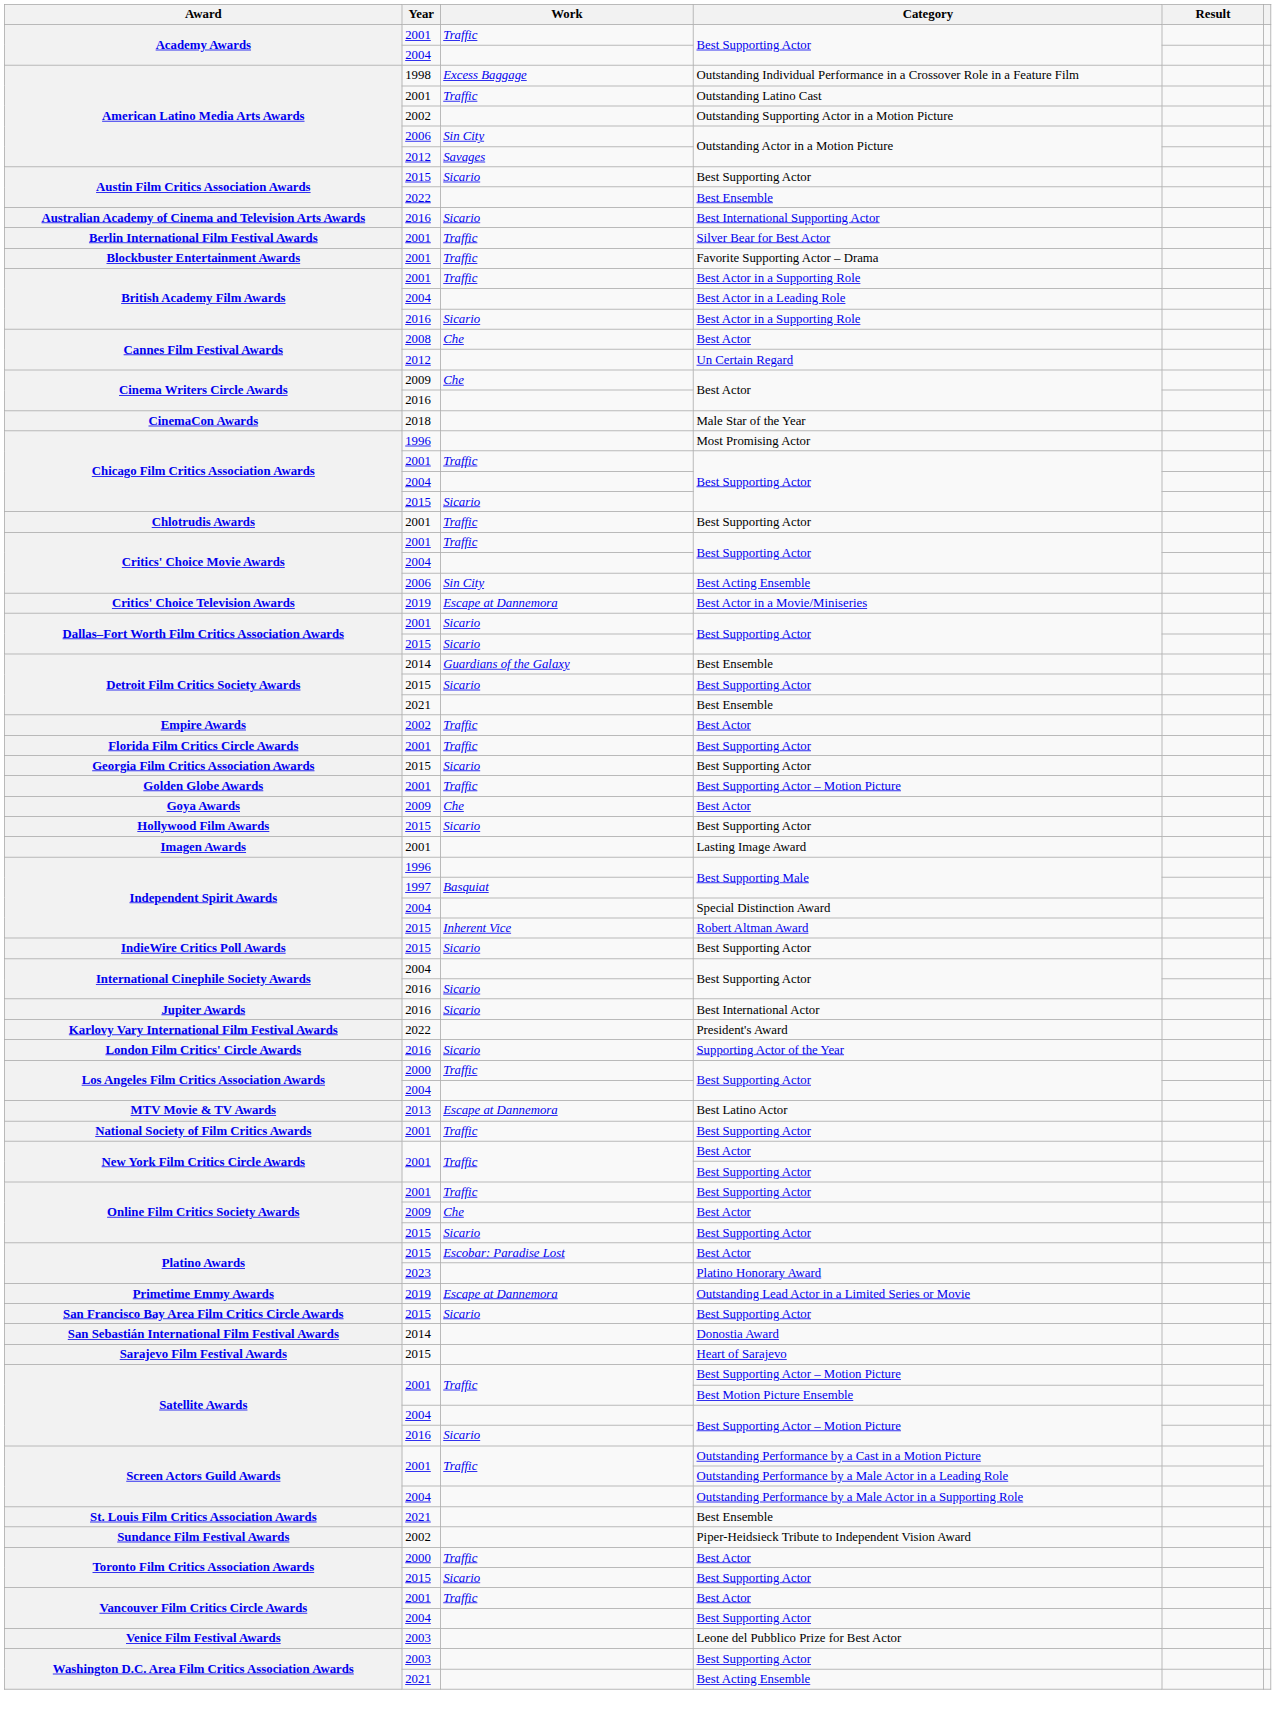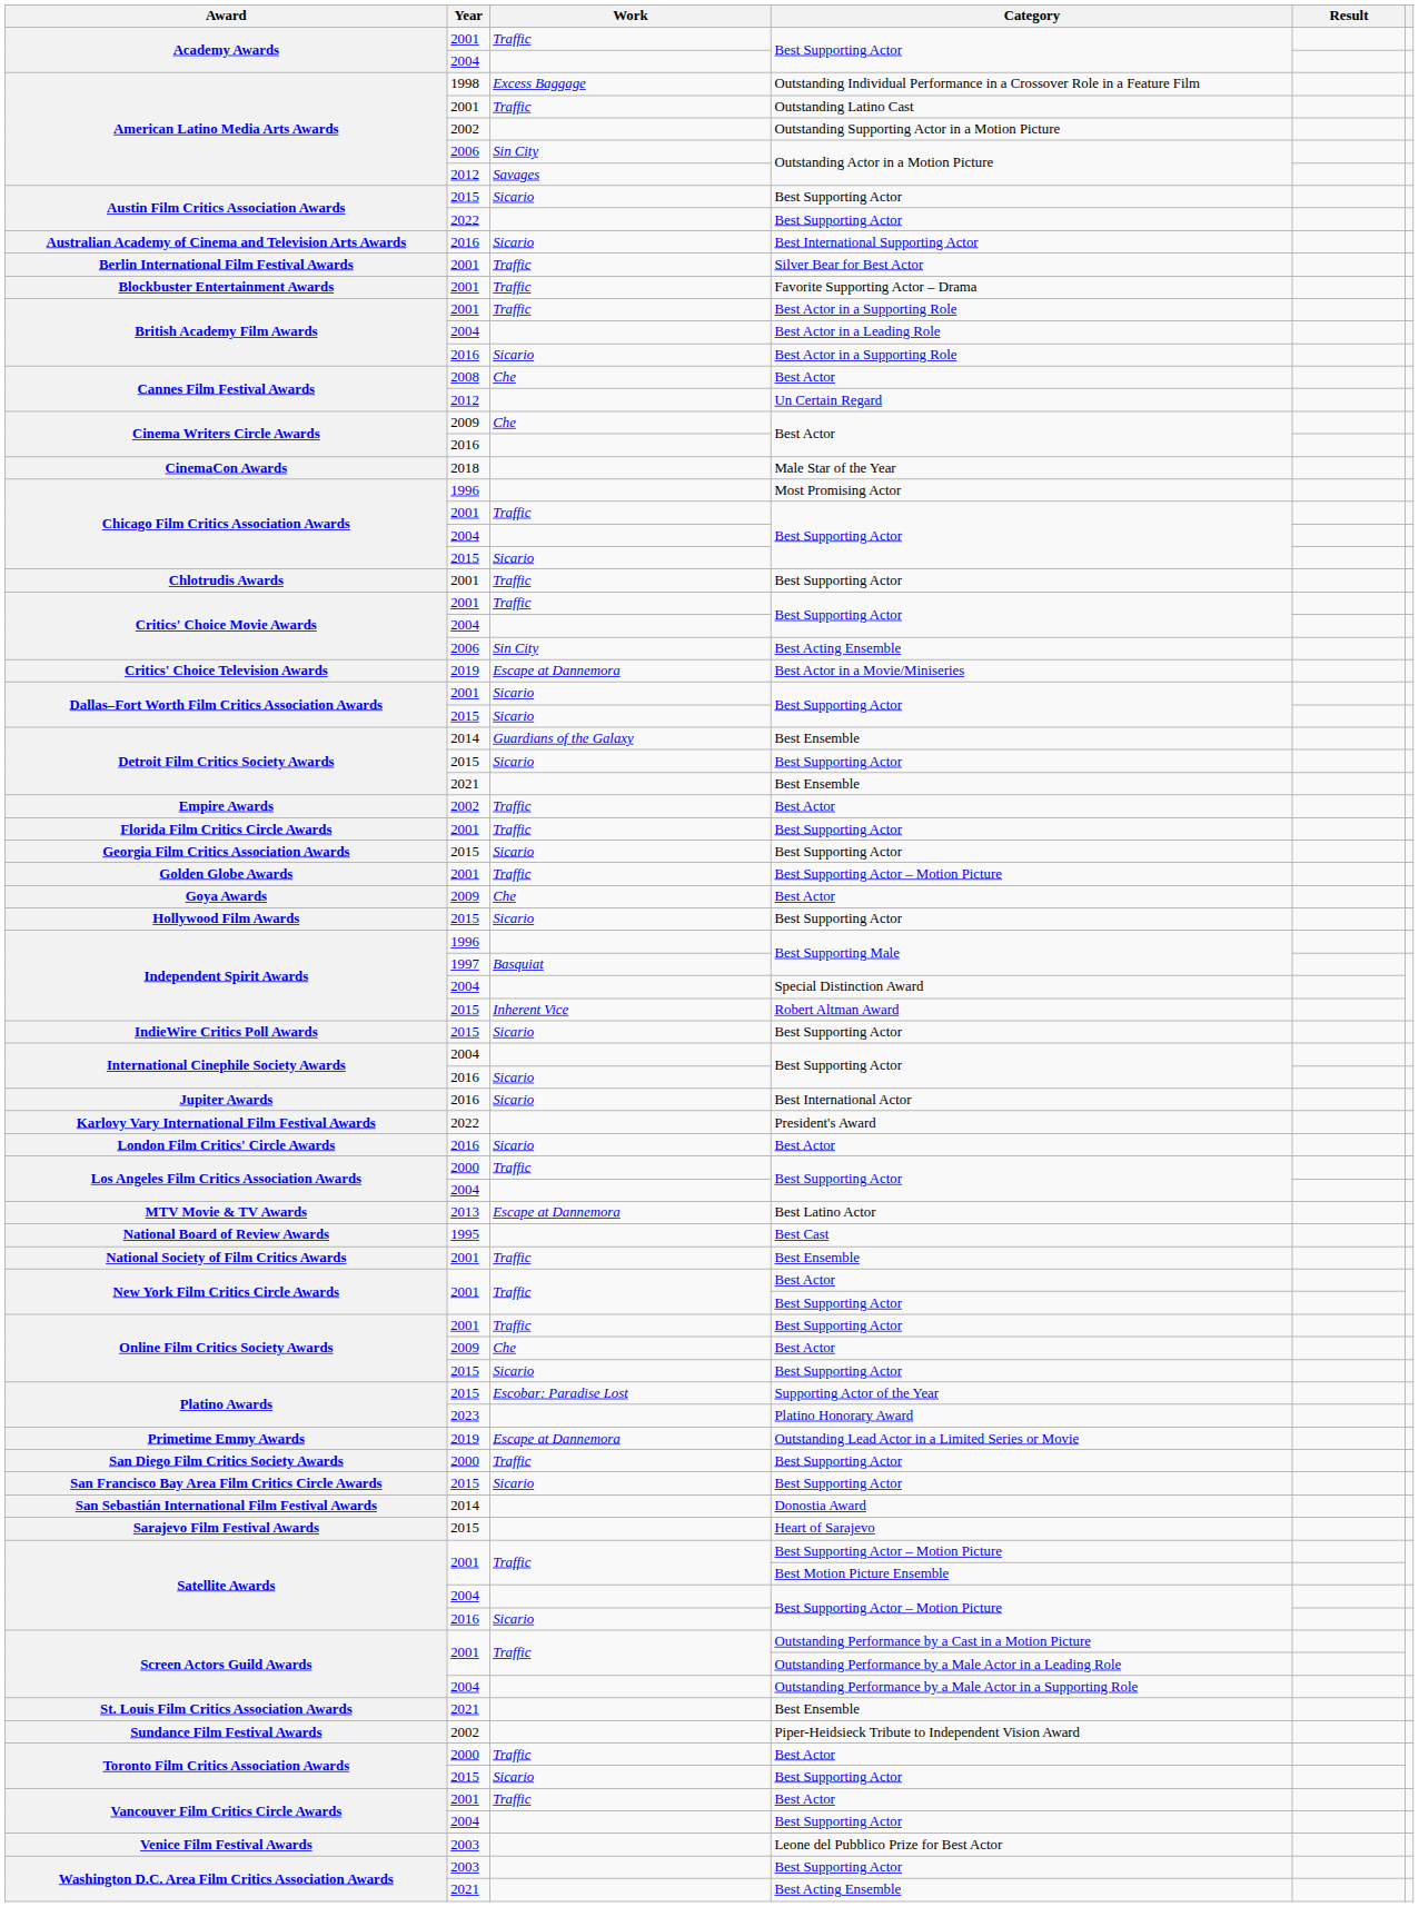 <table class="wikitable sortable plainrowheaders" style="width: 100%;">
 <tr>
 <th scope="col">Award</th>
 <th scope="col">Year</th>
 <th scope="col" style="width: 20%;">Work</th>
 <th scope="col">Category</th>
 <th scope="col" style="width: 8%;">Result</th>
 <th scope="col" class="unsortable"></th>
 </tr>
 <tr>
 <th scope="row" rowspan="2"><a href='#'>Academy Awards</a></th>
 <td><a href='#'>2001</a></td>
 <td><em><a href='#'>Traffic</a></em></td>
 <td rowspan="2"><a href='#'>Best Supporting Actor</a></td>
 <td></td>
 <td style="text-align:center;"></td>
 </tr>
 <tr>
 <td><a href='#'>2004</a></td>
 <td></td>
 <td></td>
 <td style="text-align:center;"></td>
 </tr>
 <tr>
 <th scope="row" rowspan="5"><a href='#'>American Latino Media Arts Awards</a></th>
 <td>1998</td>
 <td><em><a href='#'>Excess Baggage</a></em></td>
 <td>Outstanding Individual Performance in a Crossover Role in a Feature Film</td>
 <td></td>
 <td style="text-align:center;"></td>
 </tr>
 <tr>
 <td>2001</td>
 <td><em><a href='#'>Traffic</a></em></td>
 <td>Outstanding Latino Cast</td>
 <td></td>
 <td style="text-align:center;"></td>
 </tr>
 <tr>
 <td>2002</td>
 <td></td>
 <td>Outstanding Supporting Actor in a Motion Picture</td>
 <td></td>
 <td style="text-align:center;"></td>
 </tr>
 <tr>
 <td><a href='#'>2006</a></td>
 <td><em><a href='#'>Sin City</a></em></td>
 <td rowspan="2">Outstanding Actor in a Motion Picture</td>
 <td></td>
 <td style="text-align:center;"></td>
 </tr>
 <tr>
 <td><a href='#'>2012</a></td>
 <td><em><a href='#'>Savages</a></em></td>
 <td></td>
 <td style="text-align:center;"></td>
 </tr>
 <tr>
 <th scope="row" rowspan="2"><a href='#'>Austin Film Critics Association Awards</a></th>
 <td><a href='#'>2015</a></td>
 <td><em><a href='#'>Sicario</a></em></td>
 <td>Best Supporting Actor</td>
 <td></td>
 <td style="text-align:center;"></td>
 </tr>
 <tr>
 <td><a href='#'>2022</a></td>
 <td></td>
-<td><a href='#'>Best Ensemble</a></td>
+<td><a href='#'>Best Supporting Actor</a></td>
 <td></td>
 <td style="text-align:center;"></td>
 </tr>
 <tr>
 <th scope="row"><a href='#'>Australian Academy of Cinema and Television Arts Awards</a></th>
 <td><a href='#'>2016</a></td>
 <td><em><a href='#'>Sicario</a></em></td>
 <td><a href='#'>Best International Supporting Actor</a></td>
 <td></td>
 <td style="text-align:center;"></td>
 </tr>
 <tr>
 <th scope="row"><a href='#'>Berlin International Film Festival Awards</a></th>
 <td><a href='#'>2001</a></td>
 <td><em><a href='#'>Traffic</a></em></td>
 <td><a href='#'>Silver Bear for Best Actor</a></td>
 <td></td>
 <td style="text-align:center;"></td>
 </tr>
 <tr>
 <th scope="row"><a href='#'>Blockbuster Entertainment Awards</a></th>
 <td><a href='#'>2001</a></td>
 <td><em><a href='#'>Traffic</a></em></td>
 <td>Favorite Supporting Actor – Drama</td>
 <td></td>
 <td style="text-align:center;"></td>
 </tr>
 <tr>
 <th scope="row" rowspan="3"><a href='#'>British Academy Film Awards</a></th>
 <td><a href='#'>2001</a></td>
 <td><em><a href='#'>Traffic</a></em></td>
 <td><a href='#'>Best Actor in a Supporting Role</a></td>
 <td></td>
 <td style="text-align:center;"></td>
 </tr>
 <tr>
 <td><a href='#'>2004</a></td>
 <td></td>
 <td><a href='#'>Best Actor in a Leading Role</a></td>
 <td></td>
 <td style="text-align:center;"></td>
 </tr>
 <tr>
 <td><a href='#'>2016</a></td>
 <td><em><a href='#'>Sicario</a></em></td>
 <td><a href='#'>Best Actor in a Supporting Role</a></td>
 <td></td>
 <td style="text-align:center;"></td>
 </tr>
 <tr>
 <th scope="row" rowspan="2"><a href='#'>Cannes Film Festival Awards</a></th>
 <td><a href='#'>2008</a></td>
 <td><em><a href='#'>Che</a></em></td>
 <td><a href='#'>Best Actor</a></td>
 <td></td>
 <td style="text-align:center;"></td>
 </tr>
 <tr>
 <td><a href='#'>2012</a></td>
 <td></td>
 <td><a href='#'>Un Certain Regard</a></td>
 <td></td>
 <td style="text-align:center;"></td>
 </tr>
 <tr>
 <th scope="row" rowspan="2"><a href='#'>Cinema Writers Circle Awards</a></th>
 <td>2009</td>
 <td><em><a href='#'>Che</a></em></td>
 <td rowspan="2">Best Actor</td>
 <td></td>
 <td style="text-align:center;"></td>
 </tr>
 <tr>
 <td>2016</td>
 <td></td>
 <td></td>
 <td style="text-align:center;"></td>
 </tr>
 <tr>
 <th scope="row"><a href='#'>CinemaCon Awards</a></th>
 <td>2018</td>
 <td></td>
 <td>Male Star of the Year</td>
 <td></td>
 <td style="text-align:center;"></td>
 </tr>
 <tr>
 <th scope="row" rowspan="4"><a href='#'>Chicago Film Critics Association Awards</a></th>
 <td><a href='#'>1996</a></td>
 <td></td>
 <td>Most Promising Actor</td>
 <td></td>
 <td style="text-align:center;"></td>
 </tr>
 <tr>
 <td><a href='#'>2001</a></td>
 <td><em><a href='#'>Traffic</a></em></td>
 <td rowspan="3"><a href='#'>Best Supporting Actor</a></td>
 <td></td>
 <td style="text-align:center;"></td>
 </tr>
 <tr>
 <td><a href='#'>2004</a></td>
 <td></td>
 <td></td>
 <td style="text-align:center;"></td>
 </tr>
 <tr>
 <td><a href='#'>2015</a></td>
 <td><em><a href='#'>Sicario</a></em></td>
 <td></td>
 <td style="text-align:center;"></td>
 </tr>
 <tr>
 <th scope="row"><a href='#'>Chlotrudis Awards</a></th>
 <td>2001</td>
 <td><em><a href='#'>Traffic</a></em></td>
 <td>Best Supporting Actor</td>
 <td></td>
 <td style="text-align:center;"></td>
 </tr>
 <tr>
 <th scope="row" rowspan="3"><a href='#'>Critics' Choice Movie Awards</a></th>
 <td><a href='#'>2001</a></td>
 <td><em><a href='#'>Traffic</a></em></td>
 <td rowspan="2"><a href='#'>Best Supporting Actor</a></td>
 <td></td>
 <td style="text-align:center;"></td>
 </tr>
 <tr>
 <td><a href='#'>2004</a></td>
 <td></td>
 <td></td>
 <td style="text-align:center;"></td>
 </tr>
 <tr>
 <td><a href='#'>2006</a></td>
 <td><em><a href='#'>Sin City</a></em></td>
 <td><a href='#'>Best Acting Ensemble</a></td>
 <td></td>
 <td style="text-align:center;"></td>
 </tr>
 <tr>
 <th scope="row"><a href='#'>Critics' Choice Television Awards</a></th>
 <td><a href='#'>2019</a></td>
 <td><em><a href='#'>Escape at Dannemora</a></em></td>
 <td><a href='#'>Best Actor in a Movie/Miniseries</a></td>
 <td></td>
 <td style="text-align:center;"></td>
 </tr>
 <tr>
 <th scope="row" rowspan="2"><a href='#'>Dallas–Fort Worth Film Critics Association Awards</a></th>
 <td><a href='#'>2001</a></td>
 <td><em><a href='#'>Sicario</a></em></td>
 <td rowspan="2"><a href='#'>Best Supporting Actor</a></td>
 <td></td>
 <td style="text-align:center;"></td>
 </tr>
 <tr>
 <td><a href='#'>2015</a></td>
 <td><em><a href='#'>Sicario</a></em></td>
 <td></td>
 <td style="text-align:center;"></td>
 </tr>
 <tr>
 <th scope="row" rowspan="3"><a href='#'>Detroit Film Critics Society Awards</a></th>
 <td>2014</td>
 <td><em><a href='#'>Guardians of the Galaxy</a></em></td>
 <td>Best Ensemble</td>
 <td></td>
 <td style="text-align:center;"></td>
 </tr>
 <tr>
 <td>2015</td>
 <td><em><a href='#'>Sicario</a></em></td>
 <td><a href='#'>Best Supporting Actor</a></td>
 <td></td>
 <td style="text-align:center;"></td>
 </tr>
 <tr>
 <td>2021</td>
 <td></td>
 <td>Best Ensemble</td>
 <td></td>
 <td style="text-align:center;"></td>
 </tr>
 <tr>
 <th scope="row"><a href='#'>Empire Awards</a></th>
 <td><a href='#'>2002</a></td>
 <td><em><a href='#'>Traffic</a></em></td>
 <td><a href='#'>Best Actor</a></td>
 <td></td>
 <td style="text-align:center;"></td>
 </tr>
 <tr>
 <th scope="row"><a href='#'>Florida Film Critics Circle Awards</a></th>
 <td><a href='#'>2001</a></td>
 <td><em><a href='#'>Traffic</a></em></td>
 <td><a href='#'>Best Supporting Actor</a></td>
 <td></td>
 <td style="text-align:center;"></td>
 </tr>
 <tr>
 <th scope="row"><a href='#'>Georgia Film Critics Association Awards</a></th>
 <td>2015</td>
 <td><em><a href='#'>Sicario</a></em></td>
 <td>Best Supporting Actor</td>
 <td></td>
 <td style="text-align:center;"></td>
 </tr>
 <tr>
 <th scope="row"><a href='#'>Golden Globe Awards</a></th>
 <td><a href='#'>2001</a></td>
 <td><em><a href='#'>Traffic</a></em></td>
 <td><a href='#'>Best Supporting Actor – Motion Picture</a></td>
 <td></td>
 <td style="text-align:center;"></td>
 </tr>
 <tr>
 <th scope="row"><a href='#'>Goya Awards</a></th>
 <td><a href='#'>2009</a></td>
 <td><em><a href='#'>Che</a></em></td>
 <td><a href='#'>Best Actor</a></td>
 <td></td>
 <td style="text-align:center;"></td>
 </tr>
 <tr>
 <th scope="row"><a href='#'>Hollywood Film Awards</a></th>
 <td><a href='#'>2015</a></td>
 <td><em><a href='#'>Sicario</a></em></td>
 <td>Best Supporting Actor</td>
 <td></td>
 <td style="text-align:center;"></td>
 </tr>
 <tr>
-<th scope="row"><a href='#'>Imagen Awards</a></th>
-<td>2001</td>
-<td></td>
-<td>Lasting Image Award</td>
-<td></td>
-<td style="text-align:center;"></td>
-</tr>
-<tr>
 <th scope="row" rowspan="4"><a href='#'>Independent Spirit Awards</a></th>
 <td><a href='#'>1996</a></td>
 <td></td>
 <td rowspan="2"><a href='#'>Best Supporting Male</a></td>
 <td></td>
 <td style="text-align:center;"></td>
 </tr>
 <tr>
 <td><a href='#'>1997</a></td>
 <td><em><a href='#'>Basquiat</a></em></td>
 <td></td>
 <td style="text-align:center;" rowspan="3"></td>
 </tr>
 <tr>
 <td><a href='#'>2004</a></td>
 <td></td>
 <td>Special Distinction Award</td>
 <td></td>
 </tr>
 <tr>
 <td><a href='#'>2015</a></td>
 <td><em><a href='#'>Inherent Vice</a></em></td>
 <td><a href='#'>Robert Altman Award</a></td>
 <td></td>
 </tr>
 <tr>
 <th scope="row"><a href='#'>IndieWire Critics Poll Awards</a></th>
 <td><a href='#'>2015</a></td>
 <td><em><a href='#'>Sicario</a></em></td>
 <td>Best Supporting Actor</td>
 <td></td>
 <td style="text-align:center;"></td>
 </tr>
 <tr>
 <th scope="row" rowspan="2"><a href='#'>International Cinephile Society Awards</a></th>
 <td>2004</td>
 <td></td>
 <td rowspan="2">Best Supporting Actor</td>
 <td></td>
 <td style="text-align:center;"></td>
 </tr>
 <tr>
 <td>2016</td>
 <td><em><a href='#'>Sicario</a></em></td>
 <td></td>
 <td style="text-align:center;"></td>
 </tr>
 <tr>
 <th scope="row"><a href='#'>Jupiter Awards</a></th>
 <td>2016</td>
 <td><em><a href='#'>Sicario</a></em></td>
 <td>Best International Actor</td>
 <td></td>
 <td style="text-align:center;"></td>
 </tr>
 <tr>
 <th scope="row"><a href='#'>Karlovy Vary International Film Festival Awards</a></th>
 <td>2022</td>
 <td></td>
 <td>President's Award</td>
 <td></td>
 <td style="text-align:center;"></td>
 </tr>
 <tr>
 <th scope="row"><a href='#'>London Film Critics' Circle Awards</a></th>
 <td><a href='#'>2016</a></td>
 <td><em><a href='#'>Sicario</a></em></td>
-<td><a href='#'>Supporting Actor of the Year</a></td>
+<td><a href='#'>Best Actor</a></td>
 <td></td>
 <td style="text-align:center;"></td>
 </tr>
 <tr>
 <th scope="row" rowspan="2"><a href='#'>Los Angeles Film Critics Association Awards</a></th>
 <td><a href='#'>2000</a></td>
 <td><em><a href='#'>Traffic</a></em></td>
 <td rowspan="2"><a href='#'>Best Supporting Actor</a></td>
 <td></td>
 <td style="text-align:center;"></td>
 </tr>
 <tr>
 <td><a href='#'>2004</a></td>
 <td></td>
 <td></td>
 <td style="text-align:center;"></td>
 </tr>
 <tr>
 <th scope="row"><a href='#'>MTV Movie & TV Awards</a></th>
 <td><a href='#'>2013</a></td>
 <td><em><a href='#'>Escape at Dannemora</a></em></td>
 <td>Best Latino Actor</td>
 <td></td>
 <td style="text-align:center;"></td>
 </tr>
 <tr>
+<th scope="row"><a href='#'>National Board of Review Awards</a></th>
+<td><a href='#'>1995</a></td>
+<td></td>
+<td><a href='#'>Best Cast</a></td>
+<td></td>
+<td style="text-align:center;"></td>
+</tr>
+<tr>
 <th scope="row"><a href='#'>National Society of Film Critics Awards</a></th>
 <td><a href='#'>2001</a></td>
 <td><em><a href='#'>Traffic</a></em></td>
-<td><a href='#'>Best Supporting Actor</a></td>
+<td><a href='#'>Best Ensemble</a></td>
 <td></td>
 <td style="text-align:center;"></td>
 </tr>
 <tr>
 <th scope="row" rowspan="2"><a href='#'>New York Film Critics Circle Awards</a></th>
 <td rowspan="2"><a href='#'>2001</a></td>
 <td rowspan="2"><em><a href='#'>Traffic</a></em></td>
 <td><a href='#'>Best Actor</a></td>
 <td></td>
 <td style="text-align:center;" rowspan="2"></td>
 </tr>
 <tr>
 <td><a href='#'>Best Supporting Actor</a></td>
 <td></td>
 </tr>
 <tr>
 <th scope="row" rowspan="3"><a href='#'>Online Film Critics Society Awards</a></th>
 <td><a href='#'>2001</a></td>
 <td><em><a href='#'>Traffic</a></em></td>
 <td><a href='#'>Best Supporting Actor</a></td>
 <td></td>
 <td style="text-align:center;"></td>
 </tr>
 <tr>
 <td><a href='#'>2009</a></td>
 <td><em><a href='#'>Che</a></em></td>
 <td><a href='#'>Best Actor</a></td>
 <td></td>
 <td style="text-align:center;"></td>
 </tr>
 <tr>
 <td><a href='#'>2015</a></td>
 <td><em><a href='#'>Sicario</a></em></td>
 <td><a href='#'>Best Supporting Actor</a></td>
 <td></td>
 <td style="text-align:center;"></td>
 </tr>
 <tr>
 <th scope="row" rowspan="2"><a href='#'>Platino Awards</a></th>
 <td><a href='#'>2015</a></td>
 <td><em><a href='#'>Escobar: Paradise Lost</a></em></td>
-<td><a href='#'>Best Actor</a></td>
+<td><a href='#'>Supporting Actor of the Year</a></td>
 <td></td>
 <td style="text-align:center;"></td>
 </tr>
 <tr>
 <td><a href='#'>2023</a></td>
 <td></td>
 <td><a href='#'>Platino Honorary Award</a></td>
 <td></td>
 <td style="text-align:center;"></td>
 </tr>
 <tr>
 <th scope="row"><a href='#'>Primetime Emmy Awards</a></th>
 <td><a href='#'>2019</a></td>
 <td><em><a href='#'>Escape at Dannemora</a></em></td>
 <td><a href='#'>Outstanding Lead Actor in a Limited Series or Movie</a></td>
+<td></td>
+<td style="text-align:center;"></td>
+</tr>
+<tr>
+<th scope="row"><a href='#'>San Diego Film Critics Society Awards</a></th>
+<td><a href='#'>2000</a></td>
+<td><em><a href='#'>Traffic</a></em></td>
+<td><a href='#'>Best Supporting Actor</a></td>
 <td></td>
 <td style="text-align:center;"></td>
 </tr>
 <tr>
 <th scope="row"><a href='#'>San Francisco Bay Area Film Critics Circle Awards</a></th>
 <td><a href='#'>2015</a></td>
 <td><em><a href='#'>Sicario</a></em></td>
 <td><a href='#'>Best Supporting Actor</a></td>
 <td></td>
 <td style="text-align:center;"></td>
 </tr>
 <tr>
 <th scope="row"><a href='#'>San Sebastián International Film Festival Awards</a></th>
 <td>2014</td>
 <td></td>
 <td><a href='#'>Donostia Award</a></td>
 <td></td>
 <td style="text-align:center;"></td>
 </tr>
 <tr>
 <th scope="row"><a href='#'>Sarajevo Film Festival Awards</a></th>
 <td>2015</td>
 <td></td>
 <td><a href='#'>Heart of Sarajevo</a></td>
 <td></td>
 <td style="text-align:center;"></td>
 </tr>
 <tr>
 <th scope="row" rowspan="4"><a href='#'>Satellite Awards</a></th>
 <td rowspan="2"><a href='#'>2001</a></td>
 <td rowspan="2"><em><a href='#'>Traffic</a></em></td>
 <td><a href='#'>Best Supporting Actor – Motion Picture</a></td>
 <td></td>
 <td style="text-align:center;" rowspan="2"></td>
 </tr>
 <tr>
 <td><a href='#'>Best Motion Picture Ensemble</a></td>
 <td></td>
 </tr>
 <tr>
 <td><a href='#'>2004</a></td>
 <td></td>
 <td rowspan="2"><a href='#'>Best Supporting Actor – Motion Picture</a></td>
 <td></td>
 <td style="text-align:center;"></td>
 </tr>
 <tr>
 <td><a href='#'>2016</a></td>
 <td><em><a href='#'>Sicario</a></em></td>
 <td></td>
 <td style="text-align:center;"></td>
 </tr>
 <tr>
 <th scope="row" rowspan="3"><a href='#'>Screen Actors Guild Awards</a></th>
 <td rowspan="2"><a href='#'>2001</a></td>
 <td rowspan="2"><em><a href='#'>Traffic</a></em></td>
 <td><a href='#'>Outstanding Performance by a Cast in a Motion Picture</a></td>
 <td></td>
 <td style="text-align:center;" rowspan="2"></td>
 </tr>
 <tr>
 <td><a href='#'>Outstanding Performance by a Male Actor in a Leading Role</a></td>
 <td></td>
 </tr>
 <tr>
 <td><a href='#'>2004</a></td>
 <td></td>
 <td><a href='#'>Outstanding Performance by a Male Actor in a Supporting Role</a></td>
 <td></td>
 <td style="text-align:center;"></td>
 </tr>
 <tr>
 <th scope="row"><a href='#'>St. Louis Film Critics Association Awards</a></th>
 <td><a href='#'>2021</a></td>
 <td></td>
 <td>Best Ensemble</td>
 <td></td>
 <td style="text-align:center;"></td>
 </tr>
 <tr>
 <th scope="row"><a href='#'>Sundance Film Festival Awards</a></th>
 <td>2002</td>
 <td></td>
 <td>Piper-Heidsieck Tribute to Independent Vision Award</td>
 <td></td>
 <td style="text-align:center;"></td>
 </tr>
 <tr>
 <th scope="row" rowspan="2"><a href='#'>Toronto Film Critics Association Awards</a></th>
 <td><a href='#'>2000</a></td>
 <td><em><a href='#'>Traffic</a></em></td>
 <td><a href='#'>Best Actor</a></td>
 <td></td>
 <td style="text-align:center;" rowspan="2"></td>
 </tr>
 <tr>
 <td><a href='#'>2015</a></td>
 <td><em><a href='#'>Sicario</a></em></td>
 <td><a href='#'>Best Supporting Actor</a></td>
 <td></td>
 </tr>
 <tr>
 <th scope="row" rowspan="2"><a href='#'>Vancouver Film Critics Circle Awards</a></th>
 <td><a href='#'>2001</a></td>
 <td><em><a href='#'>Traffic</a></em></td>
 <td><a href='#'>Best Actor</a></td>
 <td></td>
 <td style="text-align:center;"></td>
 </tr>
 <tr>
 <td><a href='#'>2004</a></td>
 <td></td>
 <td><a href='#'>Best Supporting Actor</a></td>
 <td></td>
 <td style="text-align:center;"></td>
 </tr>
 <tr>
 <th scope="row"><a href='#'>Venice Film Festival Awards</a></th>
 <td><a href='#'>2003</a></td>
 <td></td>
 <td>Leone del Pubblico Prize for Best Actor</td>
 <td></td>
 <td style="text-align:center;"></td>
 </tr>
 <tr>
 <th scope="row" rowspan="2"><a href='#'>Washington D.C. Area Film Critics Association Awards</a></th>
 <td><a href='#'>2003</a></td>
 <td></td>
 <td><a href='#'>Best Supporting Actor</a></td>
 <td></td>
 <td style="text-align:center;"></td>
 </tr>
 <tr>
 <td><a href='#'>2021</a></td>
 <td></td>
 <td><a href='#'>Best Acting Ensemble</a></td>
 <td></td>
 <td style="text-align:center;"></td>
 </tr>
 </table>
